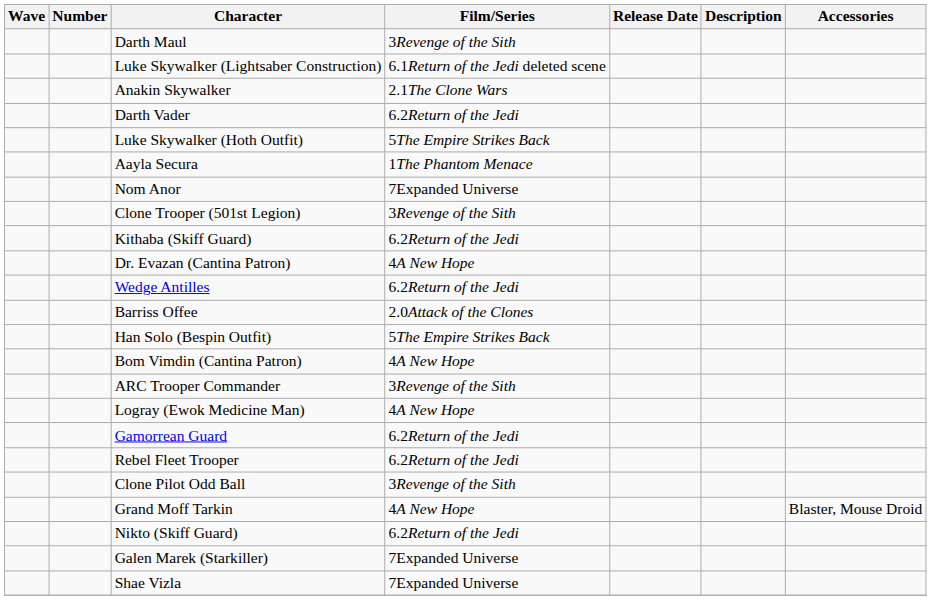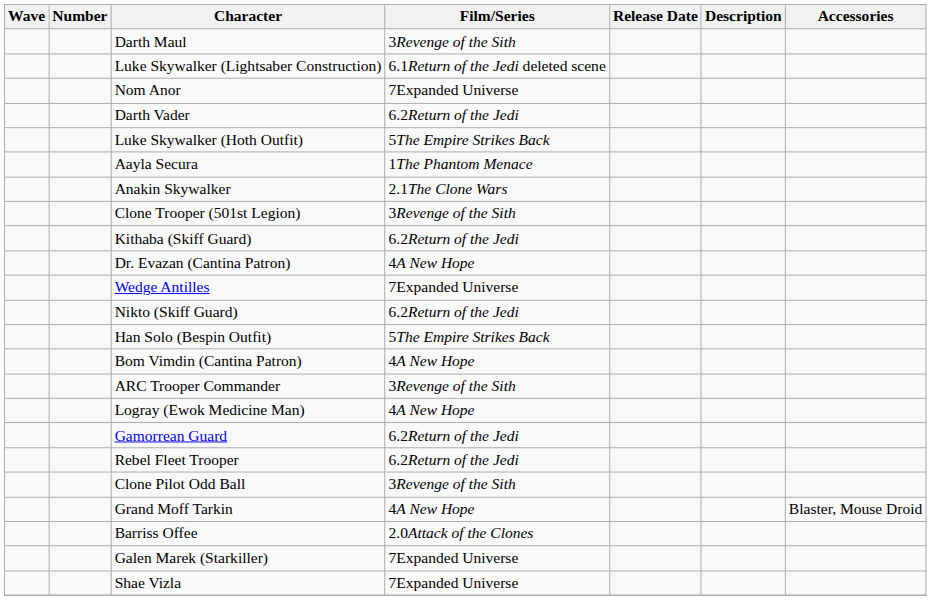 <table class="wikitable sortable">
 <tr>
 <th>Wave</th>
 <th>Number</th>
 <th class=unsortable>Character</th>
 <th>Film/Series</th>
 <th>Release Date</th>
 <th class=unsortable>Description</th>
 <th class=unsortable>Accessories</th>
 </tr>
 <tr>
 <td> </td>
 <td> </td>
 <td>Darth Maul</td>
 <td><span>3</span><em>Revenge of the Sith</em></td>
 <td> </td>
 <td> </td>
 <td> </td>
 </tr>
 <tr>
 <td> </td>
 <td> </td>
 <td>Luke Skywalker (Lightsaber Construction)</td>
 <td><span>6.1</span><em>Return of the Jedi</em> deleted scene</td>
 <td> </td>
 <td> </td>
 <td> </td>
 </tr>
 <tr>
 <td> </td>
 <td> </td>
-<td>Anakin Skywalker</td>
-<td><span>2.1</span><em>The Clone Wars</em></td>
+<td>Nom Anor</td>
+<td><span>7</span>Expanded Universe</td>
 <td> </td>
 <td> </td>
 <td> </td>
 </tr>
 <tr>
 <td> </td>
 <td> </td>
 <td>Darth Vader</td>
 <td><span>6.2</span><em>Return of the Jedi</em></td>
 <td> </td>
 <td> </td>
 <td> </td>
 </tr>
 <tr>
 <td> </td>
 <td> </td>
 <td>Luke Skywalker (Hoth Outfit)</td>
 <td><span>5</span><em>The Empire Strikes Back</em></td>
 <td> </td>
 <td> </td>
 <td> </td>
 </tr>
 <tr>
 <td> </td>
 <td> </td>
 <td>Aayla Secura</td>
 <td><span>1</span><em>The Phantom Menace</em></td>
 <td> </td>
 <td> </td>
 <td> </td>
 </tr>
 <tr>
 <td> </td>
 <td> </td>
-<td>Nom Anor</td>
-<td><span>7</span>Expanded Universe</td>
+<td>Anakin Skywalker</td>
+<td><span>2.1</span><em>The Clone Wars</em></td>
 <td> </td>
 <td> </td>
 <td> </td>
 </tr>
 <tr>
 <td> </td>
 <td> </td>
 <td>Clone Trooper (501st Legion)</td>
 <td><span>3</span><em>Revenge of the Sith</em></td>
 <td> </td>
 <td> </td>
 <td> </td>
 </tr>
 <tr>
 <td> </td>
 <td> </td>
 <td>Kithaba (Skiff Guard)</td>
 <td><span>6.2</span><em>Return of the Jedi</em></td>
 <td> </td>
 <td> </td>
 <td> </td>
 </tr>
 <tr>
 <td> </td>
 <td> </td>
 <td>Dr. Evazan (Cantina Patron)</td>
 <td><span>4</span><em>A New Hope</em></td>
 <td> </td>
 <td> </td>
 <td> </td>
 </tr>
 <tr>
 <td> </td>
 <td> </td>
 <td><a href='#'>Wedge Antilles</a></td>
-<td><span>6.2</span><em>Return of the Jedi</em></td>
+<td><span>7</span>Expanded Universe</td>
 <td> </td>
 <td> </td>
 <td> </td>
 </tr>
 <tr>
 <td> </td>
 <td> </td>
-<td>Barriss Offee</td>
-<td><span>2.0</span><em>Attack of the Clones</em></td>
+<td>Nikto (Skiff Guard)</td>
+<td><span>6.2</span><em>Return of the Jedi</em></td>
 <td> </td>
 <td> </td>
 <td> </td>
 </tr>
 <tr>
 <td> </td>
 <td> </td>
 <td>Han Solo (Bespin Outfit)</td>
 <td><span>5</span><em>The Empire Strikes Back</em></td>
 <td> </td>
 <td> </td>
 <td> </td>
 </tr>
 <tr>
 <td> </td>
 <td> </td>
 <td>Bom Vimdin (Cantina Patron)</td>
 <td><span>4</span><em>A New Hope</em></td>
 <td> </td>
 <td> </td>
 <td> </td>
 </tr>
 <tr>
 <td> </td>
 <td> </td>
 <td>ARC Trooper Commander</td>
 <td><span>3</span><em>Revenge of the Sith</em></td>
 <td> </td>
 <td> </td>
 <td> </td>
 </tr>
 <tr>
 <td> </td>
 <td> </td>
 <td>Logray (Ewok Medicine Man)</td>
 <td><span>4</span><em>A New Hope</em></td>
 <td> </td>
 <td> </td>
 <td> </td>
 </tr>
 <tr>
 <td> </td>
 <td> </td>
 <td><a href='#'>Gamorrean Guard</a></td>
 <td><span>6.2</span><em>Return of the Jedi</em></td>
 <td> </td>
 <td> </td>
 <td> </td>
 </tr>
 <tr>
 <td> </td>
 <td> </td>
 <td>Rebel Fleet Trooper</td>
 <td><span>6.2</span><em>Return of the Jedi</em></td>
 <td> </td>
 <td> </td>
 <td> </td>
 </tr>
 <tr>
 <td> </td>
 <td> </td>
 <td>Clone Pilot Odd Ball</td>
 <td><span>3</span><em>Revenge of the Sith</em></td>
 <td> </td>
 <td> </td>
 <td> </td>
 </tr>
 <tr>
 <td> </td>
 <td> </td>
 <td>Grand Moff Tarkin</td>
 <td><span>4</span><em>A New Hope</em></td>
 <td> </td>
 <td> </td>
 <td>Blaster, Mouse Droid</td>
 </tr>
 <tr>
 <td> </td>
 <td> </td>
-<td>Nikto (Skiff Guard)</td>
-<td><span>6.2</span><em>Return of the Jedi</em></td>
+<td>Barriss Offee</td>
+<td><span>2.0</span><em>Attack of the Clones</em></td>
 <td> </td>
 <td> </td>
 <td> </td>
 </tr>
 <tr>
 <td> </td>
 <td> </td>
 <td>Galen Marek (Starkiller)</td>
 <td><span>7</span>Expanded Universe</td>
 <td> </td>
 <td> </td>
 <td> </td>
 </tr>
 <tr>
 <td> </td>
 <td> </td>
 <td>Shae Vizla</td>
 <td><span>7</span>Expanded Universe</td>
 <td> </td>
 <td> </td>
 <td> </td>
 </tr>
 <tr>
 </tr>
 </table>
